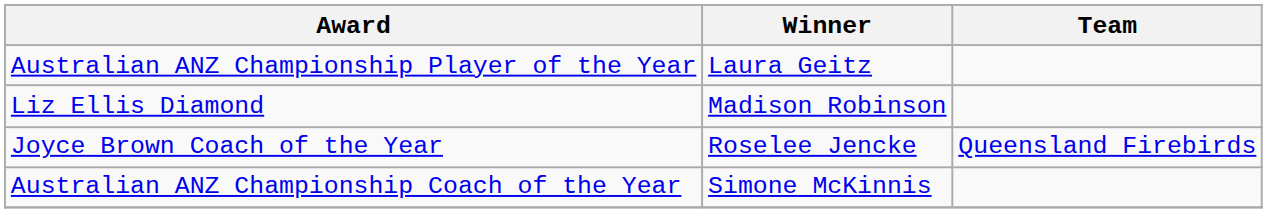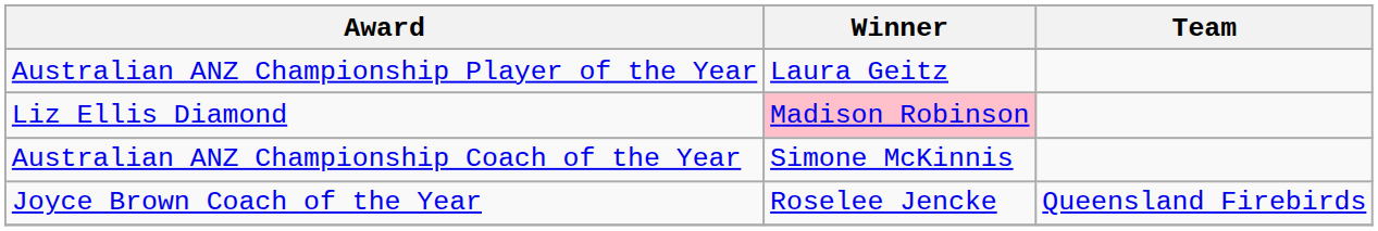 <table class="wikitable collapsible">
 <tr>
 <th>Award</th>
 <th>Winner</th>
 <th>Team</th>
 </tr>
 <tr>
 <td><a href='#'>Australian ANZ Championship Player of the Year</a></td>
 <td><a href='#'>Laura Geitz</a></td>
 <td></td>
 </tr>
 <tr>
 <td><a href='#'>Liz Ellis Diamond</a></td>
-<td><a href='#'>Madison Robinson</a></td>
+<td style="background: pink;"><a href='#'>Madison Robinson</a></td>
+<td></td>
+</tr>
+<tr>
+<td><a href='#'>Australian ANZ Championship Coach of the Year</a></td>
+<td><a href='#'>Simone McKinnis</a></td>
 <td></td>
 </tr>
 <tr>
 <td><a href='#'>Joyce Brown Coach of the Year</a></td>
 <td><a href='#'>Roselee Jencke</a></td>
 <td><a href='#'>Queensland Firebirds</a></td>
 </tr>
 <tr>
-<td><a href='#'>Australian ANZ Championship Coach of the Year</a></td>
-<td><a href='#'>Simone McKinnis</a></td>
-<td></td>
-</tr>
-<tr>
 </tr>
 </table>
